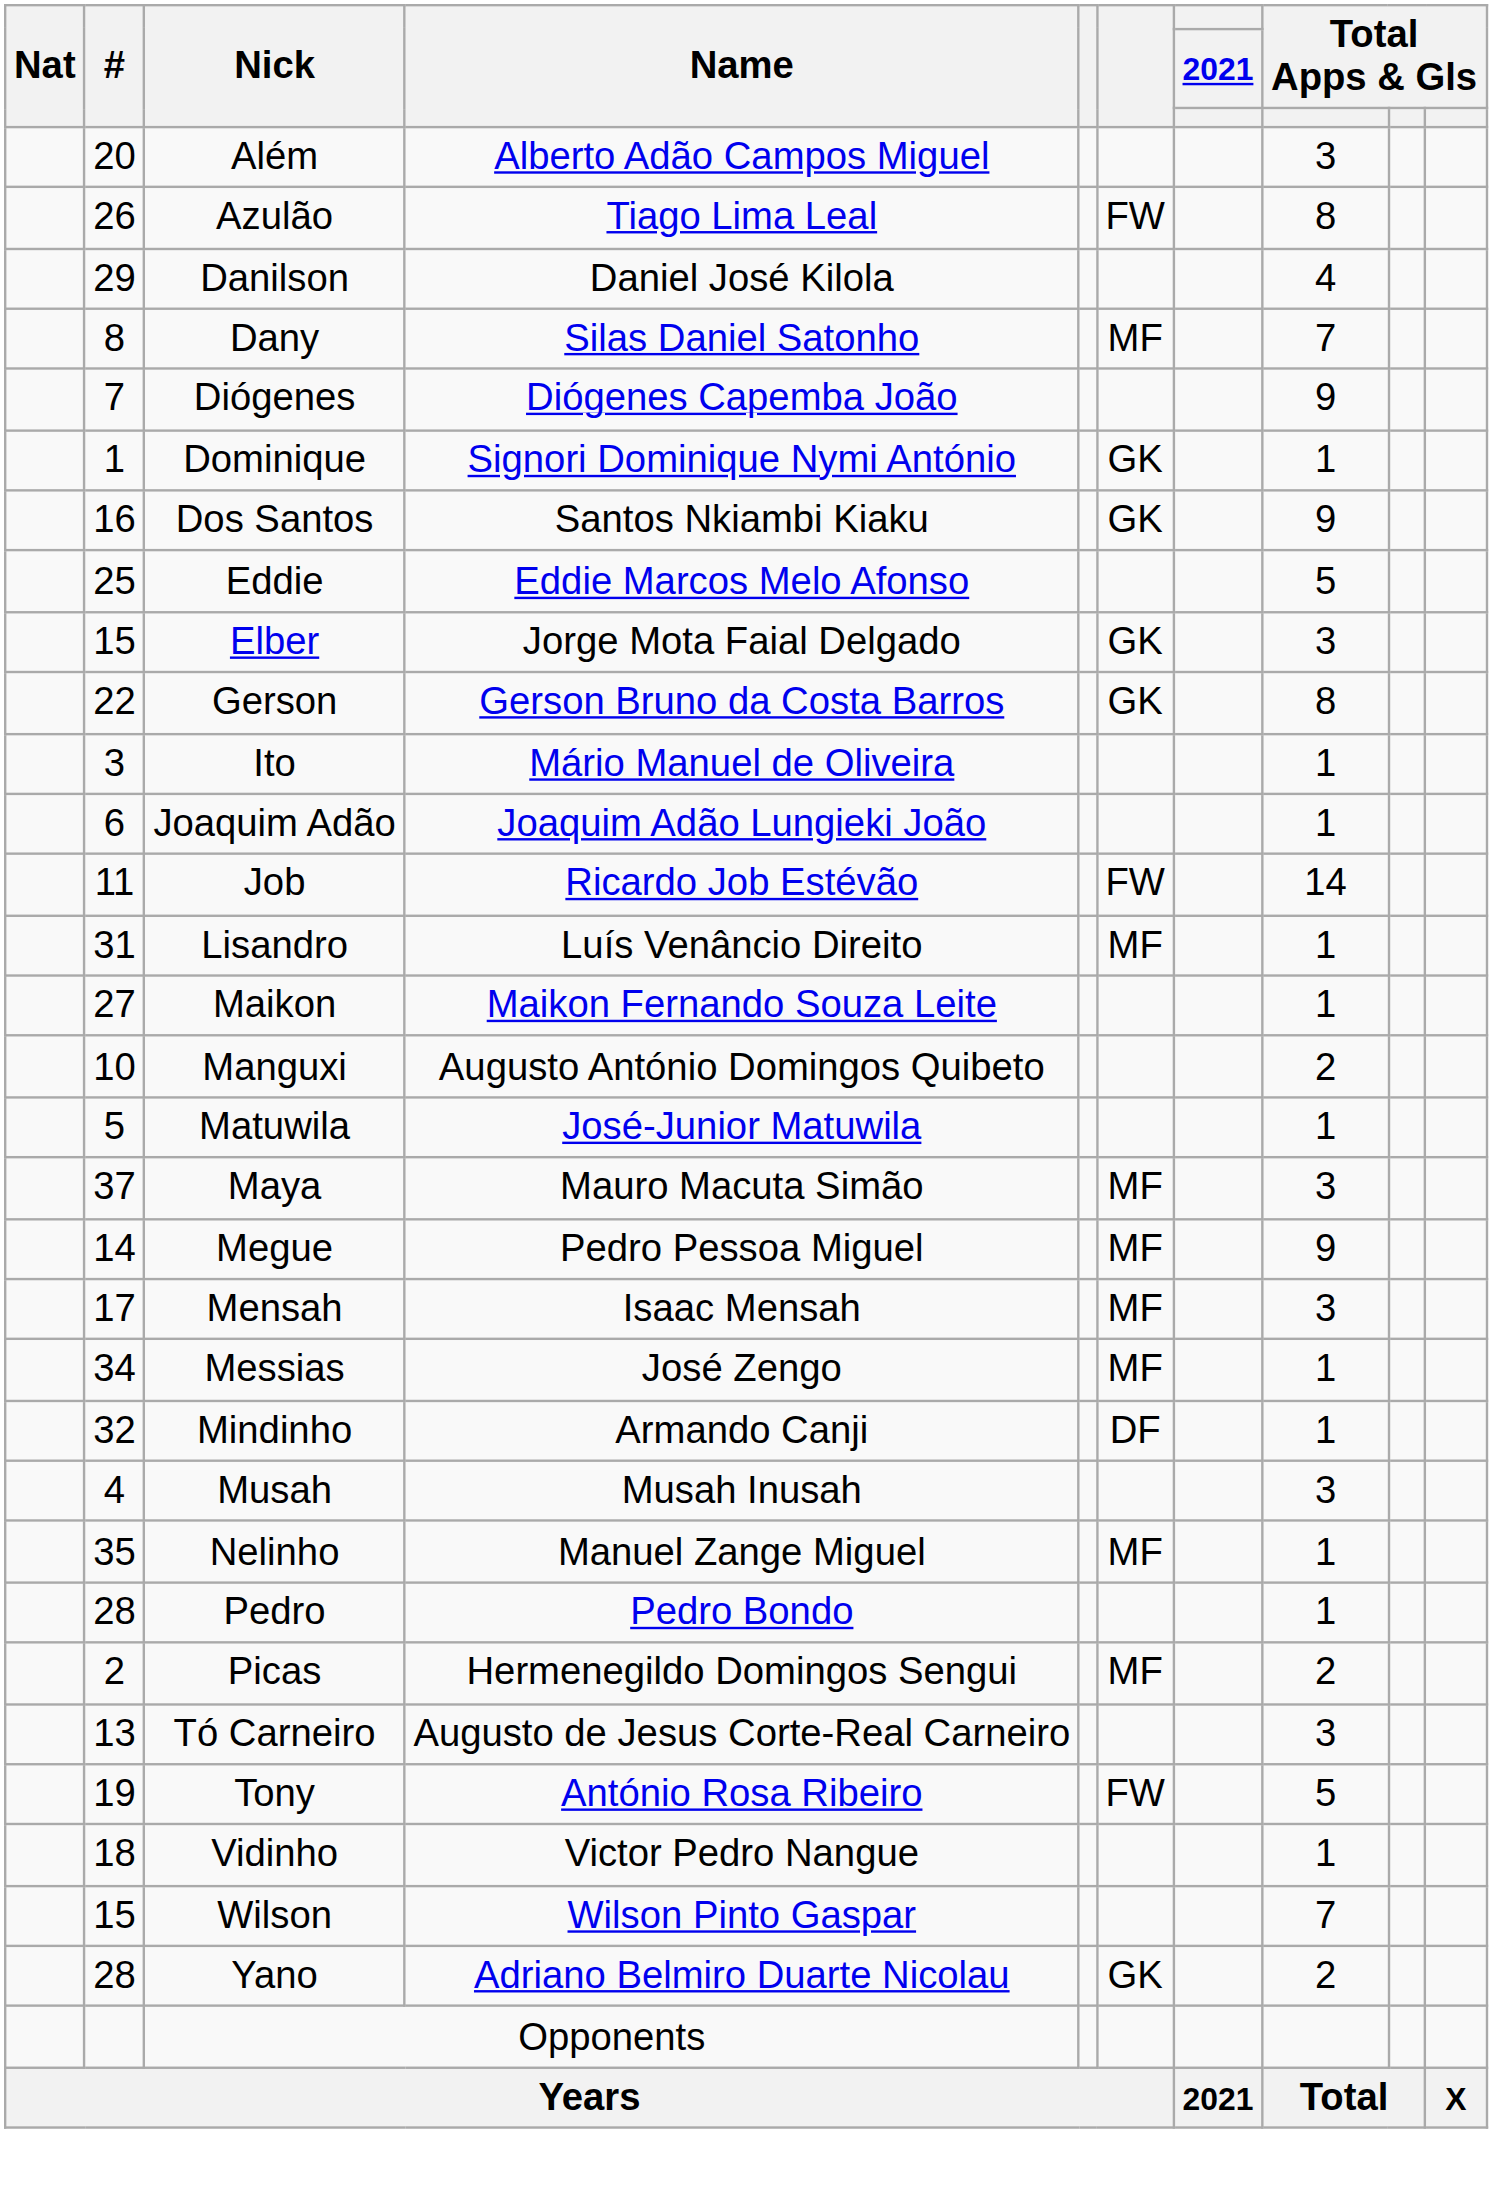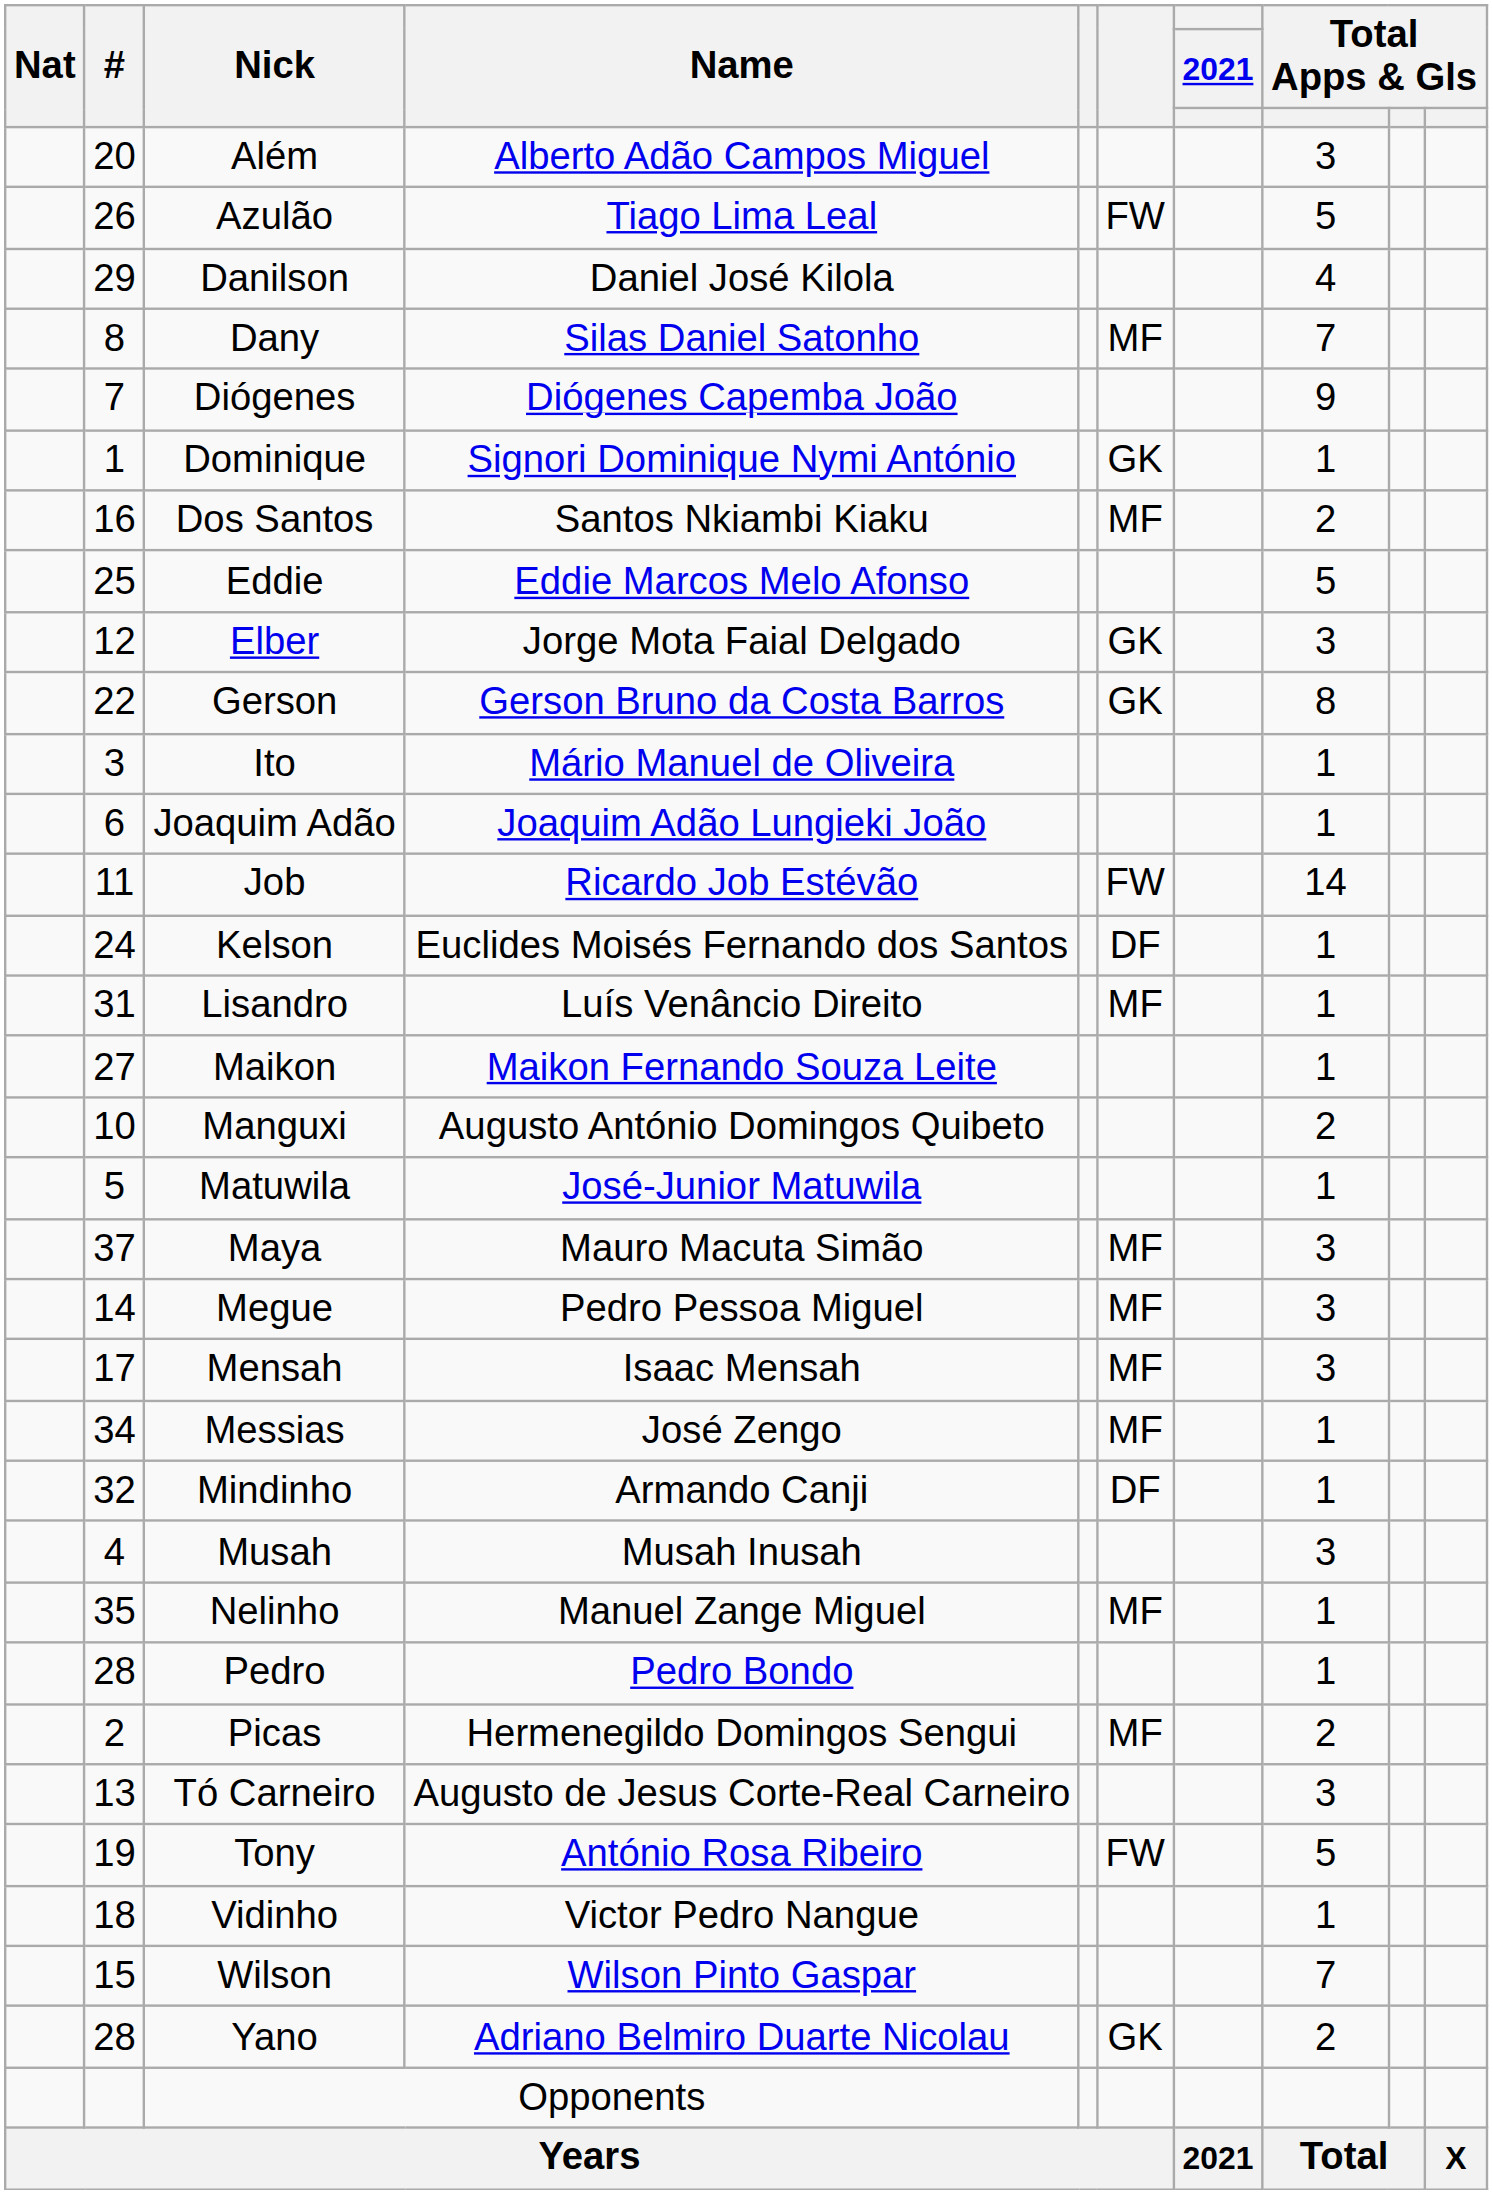 <table class="wikitable plainrowheaders sortable" style="text-align:center">
 <tr>
 <th scope="col" rowspan="3">Nat</th>
 <th scope="col" rowspan="3">#</th>
 <th scope="col" rowspan="3">Nick</th>
 <th scope="col" rowspan="3">Name</th>
 <th scope="col" rowspan="3"></th>
 <th scope="col" rowspan="3"></th>
 <th colspan="1"><small></small></th>
 <th colspan="3" rowspan="2">Total<br>Apps & Gls</th>
 </tr>
 <tr>
 <th colspan="1"><small><a href='#'>2021</a></small></th>
 </tr>
 <tr>
 <th scope="col" rowspan="1"><sup></sup></th>
 <th scope="col" rowspan="1"><sup></sup></th>
 <th scope="col" rowspan="1"><sup></sup></th>
 <th scope="col" rowspan="1"><sup></sup></th>
 </tr>
 <tr>
 <td></td>
 <td>20</td>
 <td data-sort-value="Alem">Além</td>
 <td><a href='#'>Alberto Adão Campos Miguel</a></td>
 <td></td>
 <td data-sort-value="3"></td>
 <td></td>
 <td>3</td>
 <td></td>
 <td></td>
 </tr>
 <tr>
 <td></td>
 <td>26</td>
 <td>Azulão</td>
 <td><a href='#'>Tiago Lima Leal</a></td>
 <td></td>
 <td data-sort-value="4">FW</td>
 <td></td>
-<td>8</td>
+<td>5</td>
 <td></td>
 <td></td>
 </tr>
 <tr>
 <td></td>
 <td>29</td>
 <td>Danilson</td>
 <td>Daniel José Kilola</td>
 <td></td>
 <td data-sort-value="2"></td>
 <td></td>
 <td>4</td>
 <td></td>
 <td></td>
 </tr>
 <tr>
 <td></td>
 <td data-sort-value="08">8</td>
 <td>Dany</td>
 <td><a href='#'>Silas Daniel Satonho</a></td>
 <td></td>
 <td data-sort-value="3">MF</td>
 <td></td>
 <td>7</td>
 <td></td>
 <td></td>
 </tr>
 <tr>
 <td></td>
 <td data-sort-value="07">7</td>
 <td>Diógenes</td>
 <td><a href='#'>Diógenes Capemba João</a></td>
 <td></td>
 <td data-sort-value="2"></td>
 <td></td>
 <td>9</td>
 <td></td>
 <td></td>
 </tr>
 <tr>
 <td></td>
 <td data-sort-value="01">1</td>
 <td>Dominique</td>
 <td><a href='#'>Signori Dominique Nymi António</a></td>
 <td></td>
 <td data-sort-value="1">GK</td>
 <td></td>
 <td>1</td>
 <td></td>
 <td></td>
 </tr>
 <tr>
 <td></td>
 <td>16</td>
 <td>Dos Santos</td>
 <td>Santos Nkiambi Kiaku</td>
 <td></td>
-<td data-sort-value="1">GK</td>
+<td data-sort-value="3">MF</td>
 <td></td>
-<td>9</td>
+<td>2</td>
 <td></td>
 <td></td>
 </tr>
 <tr>
 <td></td>
 <td>25</td>
 <td>Eddie</td>
 <td><a href='#'>Eddie Marcos Melo Afonso</a></td>
 <td></td>
 <td data-sort-value="2"></td>
 <td></td>
 <td>5</td>
 <td></td>
 <td></td>
 </tr>
 <tr>
 <td></td>
-<td>15</td>
+<td>12</td>
 <td><a href='#'>Elber</a></td>
 <td>Jorge Mota Faial Delgado</td>
 <td></td>
 <td data-sort-value="1">GK</td>
 <td></td>
 <td>3</td>
 <td></td>
 <td></td>
 </tr>
 <tr>
 <td></td>
 <td>22</td>
 <td>Gerson</td>
 <td><a href='#'>Gerson Bruno da Costa Barros</a></td>
 <td></td>
 <td data-sort-value="1">GK</td>
 <td></td>
 <td>8</td>
 <td></td>
 <td></td>
 </tr>
 <tr>
 <td></td>
 <td data-sort-value="03">3</td>
 <td>Ito</td>
 <td data-sort-value="Mario M"><a href='#'>Mário Manuel de Oliveira</a></td>
 <td></td>
 <td data-sort-value="3"></td>
 <td></td>
 <td>1</td>
 <td></td>
 <td></td>
 </tr>
 <tr>
 <td></td>
 <td data-sort-value="06">6</td>
 <td>Joaquim Adão</td>
 <td><a href='#'>Joaquim Adão Lungieki João</a></td>
 <td></td>
 <td data-sort-value="3"></td>
 <td></td>
 <td>1</td>
 <td></td>
 <td></td>
 </tr>
 <tr>
 <td></td>
 <td>11</td>
 <td>Job</td>
 <td><a href='#'>Ricardo Job Estévão</a></td>
 <td></td>
 <td data-sort-value="4">FW</td>
 <td></td>
 <td>14</td>
+<td></td>
+<td></td>
+</tr>
+<tr>
+<td></td>
+<td>24</td>
+<td>Kelson</td>
+<td>Euclides Moisés Fernando dos Santos</td>
+<td></td>
+<td data-sort-value="2">DF</td>
+<td></td>
+<td>1</td>
 <td></td>
 <td></td>
 </tr>
 <tr>
 <td></td>
 <td>31</td>
 <td>Lisandro</td>
 <td>Luís Venâncio Direito</td>
 <td></td>
 <td data-sort-value="3">MF</td>
 <td></td>
 <td>1</td>
 <td></td>
 <td></td>
 </tr>
 <tr>
 <td></td>
 <td>27</td>
 <td>Maikon</td>
 <td><a href='#'>Maikon Fernando Souza Leite</a></td>
 <td></td>
 <td data-sort-value="3"></td>
 <td></td>
 <td>1</td>
 <td></td>
 <td></td>
 </tr>
 <tr>
 <td></td>
 <td>10</td>
 <td>Manguxi</td>
 <td>Augusto António Domingos Quibeto</td>
 <td></td>
 <td data-sort-value="3"></td>
 <td></td>
 <td>2</td>
 <td></td>
 <td></td>
 </tr>
 <tr>
 <td></td>
 <td data-sort-value="05">5</td>
 <td>Matuwila</td>
 <td><a href='#'>José-Junior Matuwila</a></td>
 <td></td>
 <td data-sort-value="2"></td>
 <td></td>
 <td>1</td>
 <td></td>
 <td></td>
 </tr>
 <tr>
 <td></td>
 <td>37</td>
 <td>Maya</td>
 <td>Mauro Macuta Simão</td>
 <td></td>
 <td data-sort-value="3">MF</td>
 <td></td>
 <td>3</td>
 <td></td>
 <td></td>
 </tr>
 <tr>
 <td></td>
 <td>14</td>
 <td>Megue</td>
 <td>Pedro Pessoa Miguel</td>
 <td></td>
 <td data-sort-value="3">MF</td>
 <td></td>
-<td>9</td>
+<td>3</td>
 <td></td>
 <td></td>
 </tr>
 <tr>
 <td></td>
 <td>17</td>
 <td>Mensah</td>
 <td>Isaac Mensah</td>
 <td></td>
 <td data-sort-value="3">MF</td>
 <td></td>
 <td>3</td>
 <td></td>
 <td></td>
 </tr>
 <tr>
 <td></td>
 <td>34</td>
 <td>Messias</td>
 <td>José Zengo</td>
 <td></td>
 <td data-sort-value="3">MF</td>
 <td></td>
 <td>1</td>
 <td></td>
 <td></td>
 </tr>
 <tr>
 <td></td>
 <td>32</td>
 <td>Mindinho</td>
 <td>Armando Canji</td>
 <td></td>
 <td data-sort-value="2">DF</td>
 <td></td>
 <td>1</td>
 <td></td>
 <td></td>
 </tr>
 <tr>
 <td></td>
 <td data-sort-value="04">4</td>
 <td>Musah</td>
 <td>Musah Inusah</td>
 <td></td>
 <td data-sort-value="2"></td>
 <td></td>
 <td>3</td>
 <td></td>
 <td></td>
 </tr>
 <tr>
 <td></td>
 <td>35</td>
 <td>Nelinho</td>
 <td>Manuel Zange Miguel</td>
 <td></td>
 <td data-sort-value="3">MF</td>
 <td></td>
 <td>1</td>
 <td></td>
 <td></td>
 </tr>
 <tr>
 <td></td>
 <td>28</td>
 <td>Pedro</td>
 <td><a href='#'>Pedro Bondo</a></td>
 <td></td>
 <td data-sort-value="2"></td>
 <td></td>
 <td>1</td>
 <td></td>
 <td></td>
 </tr>
 <tr>
 <td></td>
 <td data-sort-value="02">2</td>
 <td>Picas</td>
 <td>Hermenegildo Domingos Sengui</td>
 <td></td>
 <td data-sort-value="3">MF</td>
 <td></td>
 <td>2</td>
 <td></td>
 <td></td>
 </tr>
 <tr>
 <td></td>
 <td>13</td>
 <td data-sort-value="To C">Tó Carneiro</td>
 <td>Augusto de Jesus Corte-Real Carneiro</td>
 <td></td>
 <td data-sort-value="2"></td>
 <td></td>
 <td>3</td>
 <td></td>
 <td></td>
 </tr>
 <tr>
 <td></td>
 <td>19</td>
 <td>Tony</td>
 <td><a href='#'>António Rosa Ribeiro</a></td>
 <td></td>
 <td data-sort-value="4">FW</td>
 <td></td>
 <td>5</td>
 <td></td>
 <td></td>
 </tr>
 <tr>
 <td></td>
 <td>18</td>
 <td>Vidinho</td>
 <td>Victor Pedro Nangue</td>
 <td></td>
 <td data-sort-value="2"></td>
 <td></td>
 <td>1</td>
 <td></td>
 <td></td>
 </tr>
 <tr>
 <td></td>
 <td>15</td>
 <td>Wilson</td>
 <td><a href='#'>Wilson Pinto Gaspar</a></td>
 <td></td>
 <td data-sort-value="2"></td>
 <td></td>
 <td>7</td>
 <td></td>
 <td></td>
 </tr>
 <tr>
 <td></td>
 <td>28</td>
 <td>Yano</td>
 <td><a href='#'>Adriano Belmiro Duarte Nicolau</a></td>
 <td></td>
 <td data-sort-value="1">GK</td>
 <td></td>
 <td>2</td>
 <td></td>
 <td></td>
 </tr>
 <tr>
 <td></td>
 <td></td>
 <td colspan=2 data-sort-value="zz">Opponents</td>
 <td></td>
 <td></td>
 <td></td>
 <td></td>
 <td></td>
 <td></td>
 </tr>
 <tr>
 <th colspan=6>Years</th>
 <th><small>2021</small></th>
 <th colspan=2>Total</th>
 <th><small>X</small></th>
 </tr>
 </table>
